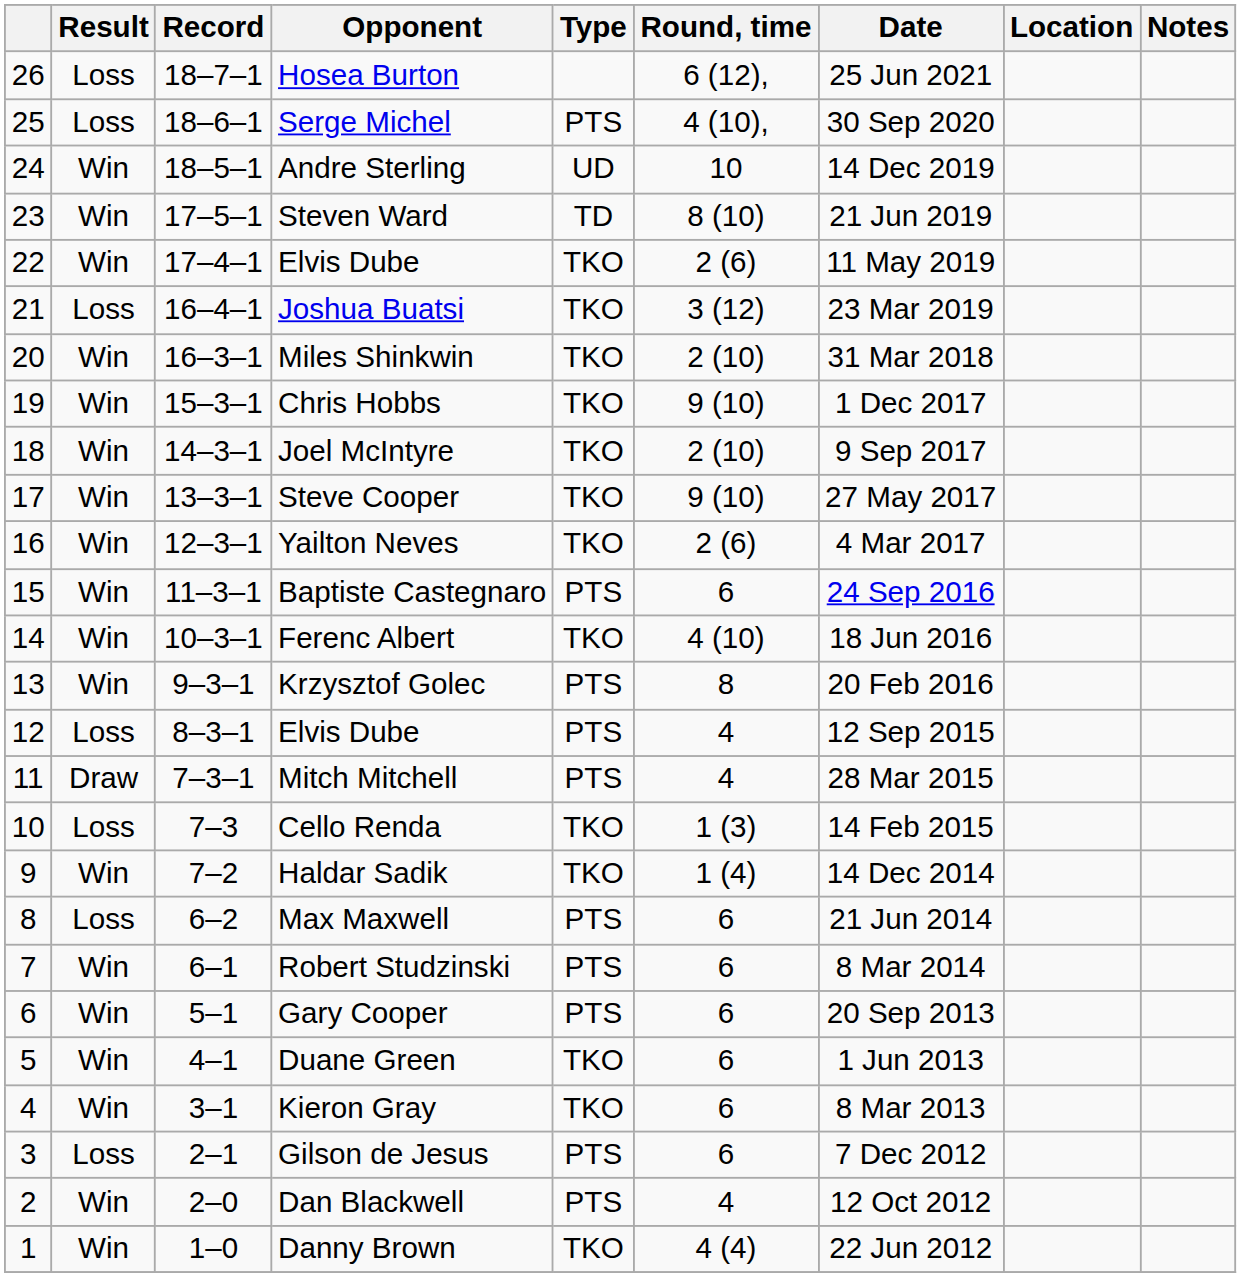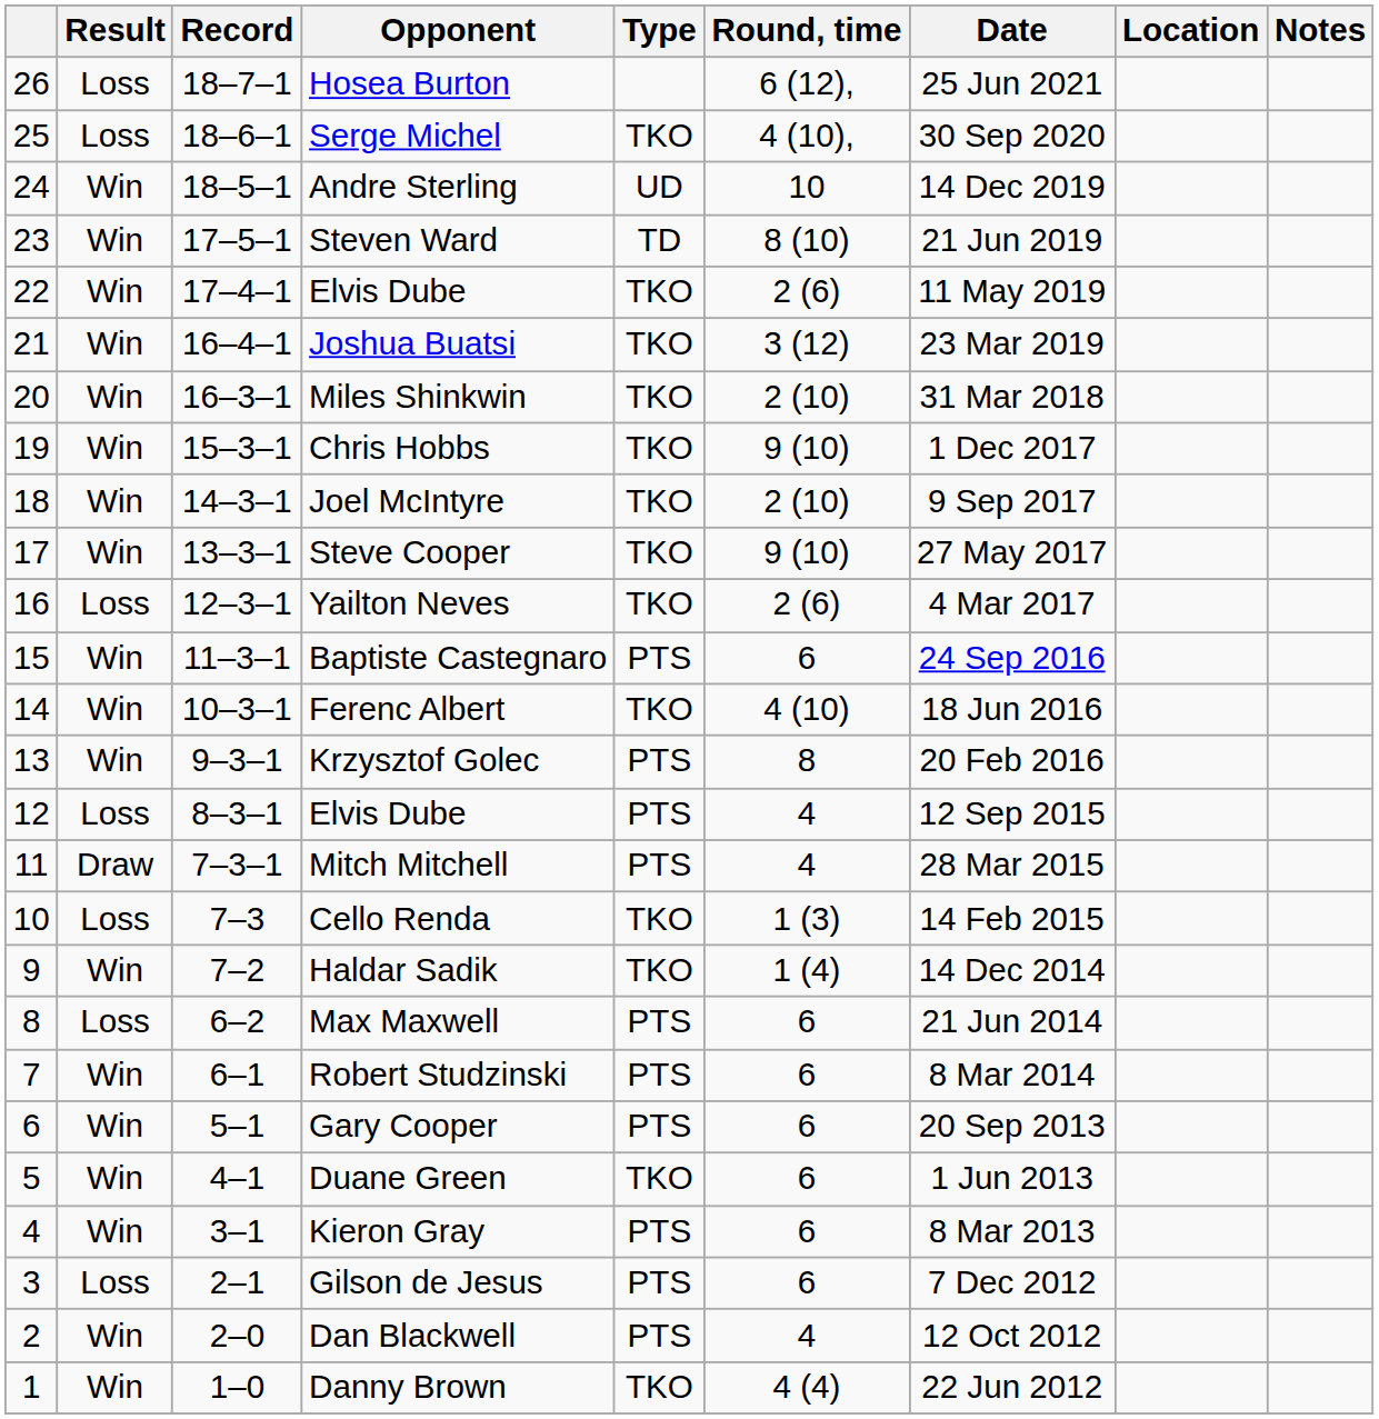 <table class="wikitable" style="text-align:center">
 <tr>
 <th></th>
 <th>Result</th>
 <th>Record</th>
 <th>Opponent</th>
 <th>Type</th>
 <th>Round, time</th>
 <th>Date</th>
 <th>Location</th>
 <th>Notes</th>
 </tr>
 <tr>
 <td>26</td>
 <td>Loss</td>
 <td>18–7–1</td>
 <td align=left> <a href='#'>Hosea Burton</a></td>
 <td></td>
 <td>6 (12), </td>
 <td>25 Jun 2021</td>
 <td align=left></td>
 <td></td>
 </tr>
 <tr>
 <td>25</td>
 <td>Loss</td>
 <td>18–6–1</td>
 <td align=left> <a href='#'>Serge Michel</a></td>
-<td>PTS</td>
+<td>TKO</td>
 <td>4 (10), </td>
 <td>30 Sep 2020</td>
 <td align=left></td>
 <td align=left></td>
 </tr>
 <tr>
 <td>24</td>
 <td>Win</td>
 <td>18–5–1</td>
 <td align=left> Andre Sterling</td>
 <td>UD</td>
 <td>10</td>
 <td>14 Dec 2019</td>
 <td align=left></td>
 <td align=left></td>
 </tr>
 <tr>
 <td>23</td>
 <td>Win</td>
 <td>17–5–1</td>
 <td align=left> Steven Ward</td>
 <td>TD</td>
 <td>8 (10)</td>
 <td>21 Jun 2019</td>
 <td align=left></td>
 <td align=left></td>
 </tr>
 <tr>
 <td>22</td>
 <td>Win</td>
 <td>17–4–1</td>
 <td align=left> Elvis Dube</td>
 <td>TKO</td>
 <td>2 (6)</td>
 <td>11 May 2019</td>
 <td align=left></td>
 <td></td>
 </tr>
 <tr>
 <td>21</td>
-<td>Loss</td>
+<td>Win</td>
 <td>16–4–1</td>
 <td align=left> <a href='#'>Joshua Buatsi</a></td>
 <td>TKO</td>
 <td>3 (12)</td>
 <td>23 Mar 2019</td>
 <td align=left></td>
 <td align=left></td>
 </tr>
 <tr>
 <td>20</td>
 <td>Win</td>
 <td>16–3–1</td>
 <td align=left> Miles Shinkwin</td>
 <td>TKO</td>
 <td>2 (10)</td>
 <td>31 Mar 2018</td>
 <td align=left></td>
 <td align=left></td>
 </tr>
 <tr>
 <td>19</td>
 <td>Win</td>
 <td>15–3–1</td>
 <td align=left> Chris Hobbs</td>
 <td>TKO</td>
 <td>9 (10)</td>
 <td>1 Dec 2017</td>
 <td align=left></td>
 <td align=left></td>
 </tr>
 <tr>
 <td>18</td>
 <td>Win</td>
 <td>14–3–1</td>
 <td align=left> Joel McIntyre</td>
 <td>TKO</td>
 <td>2 (10)</td>
 <td>9 Sep 2017</td>
 <td align=left></td>
 <td align=left></td>
 </tr>
 <tr>
 <td>17</td>
 <td>Win</td>
 <td>13–3–1</td>
 <td align=left> Steve Cooper</td>
 <td>TKO</td>
 <td>9 (10)</td>
 <td>27 May 2017</td>
 <td align=left></td>
 <td align=left></td>
 </tr>
 <tr>
 <td>16</td>
-<td>Win</td>
+<td>Loss</td>
 <td>12–3–1</td>
 <td align=left> Yailton Neves</td>
 <td>TKO</td>
 <td>2 (6)</td>
 <td>4 Mar 2017</td>
 <td align=left></td>
 <td></td>
 </tr>
 <tr>
 <td>15</td>
 <td>Win</td>
 <td>11–3–1</td>
 <td align=left> Baptiste Castegnaro</td>
 <td>PTS</td>
 <td>6</td>
 <td><a href='#'>24 Sep 2016</a></td>
 <td align=left></td>
 <td></td>
 </tr>
 <tr>
 <td>14</td>
 <td>Win</td>
 <td>10–3–1</td>
 <td align=left> Ferenc Albert</td>
 <td>TKO</td>
 <td>4 (10)</td>
 <td>18 Jun 2016</td>
 <td align=left></td>
 <td align=left></td>
 </tr>
 <tr>
 <td>13</td>
 <td>Win</td>
 <td>9–3–1</td>
 <td align=left> Krzysztof Golec</td>
 <td>PTS</td>
 <td>8</td>
 <td>20 Feb 2016</td>
 <td align=left></td>
 <td></td>
 </tr>
 <tr>
 <td>12</td>
 <td>Loss</td>
 <td>8–3–1</td>
 <td align=left> Elvis Dube</td>
 <td>PTS</td>
 <td>4</td>
 <td>12 Sep 2015</td>
 <td align=left></td>
 <td></td>
 </tr>
 <tr>
 <td>11</td>
 <td>Draw</td>
 <td>7–3–1</td>
 <td align=left> Mitch Mitchell</td>
 <td>PTS</td>
 <td>4</td>
 <td>28 Mar 2015</td>
 <td align=left></td>
 <td></td>
 </tr>
 <tr>
 <td>10</td>
 <td>Loss</td>
 <td>7–3</td>
 <td align=left> Cello Renda</td>
 <td>TKO</td>
 <td>1 (3)</td>
 <td>14 Feb 2015</td>
 <td align=left></td>
 <td align=left></td>
 </tr>
 <tr>
 <td>9</td>
 <td>Win</td>
 <td>7–2</td>
 <td align=left> Haldar Sadik</td>
 <td>TKO</td>
 <td>1 (4)</td>
 <td>14 Dec 2014</td>
 <td align=left></td>
 <td></td>
 </tr>
 <tr>
 <td>8</td>
 <td>Loss</td>
 <td>6–2</td>
 <td align=left> Max Maxwell</td>
 <td>PTS</td>
 <td>6</td>
 <td>21 Jun 2014</td>
 <td align=left></td>
 <td></td>
 </tr>
 <tr>
 <td>7</td>
 <td>Win</td>
 <td>6–1</td>
 <td align=left> Robert Studzinski</td>
 <td>PTS</td>
 <td>6</td>
 <td>8 Mar 2014</td>
 <td align=left></td>
 <td></td>
 </tr>
 <tr>
 <td>6</td>
 <td>Win</td>
 <td>5–1</td>
 <td align=left> Gary Cooper</td>
 <td>PTS</td>
 <td>6</td>
 <td>20 Sep 2013</td>
 <td align=left></td>
 <td></td>
 </tr>
 <tr>
 <td>5</td>
 <td>Win</td>
 <td>4–1</td>
 <td align=left> Duane Green</td>
 <td>TKO</td>
 <td>6</td>
 <td>1 Jun 2013</td>
 <td align=left></td>
 <td></td>
 </tr>
 <tr>
 <td>4</td>
 <td>Win</td>
 <td>3–1</td>
 <td align=left> Kieron Gray</td>
-<td>TKO</td>
+<td>PTS</td>
 <td>6</td>
 <td>8 Mar 2013</td>
 <td align=left></td>
 <td></td>
 </tr>
 <tr>
 <td>3</td>
 <td>Loss</td>
 <td>2–1</td>
 <td align=left> Gilson de Jesus</td>
 <td>PTS</td>
 <td>6</td>
 <td>7 Dec 2012</td>
 <td align=left></td>
 <td></td>
 </tr>
 <tr>
 <td>2</td>
 <td>Win</td>
 <td>2–0</td>
 <td align=left> Dan Blackwell</td>
 <td>PTS</td>
 <td>4</td>
 <td>12 Oct 2012</td>
 <td align=left></td>
 <td></td>
 </tr>
 <tr>
 <td>1</td>
 <td>Win</td>
 <td>1–0</td>
 <td align=left> Danny Brown</td>
 <td>TKO</td>
 <td>4 (4)</td>
 <td>22 Jun 2012</td>
 <td align=left></td>
 <td></td>
 </tr>
 <tr>
 </tr>
 </table>
